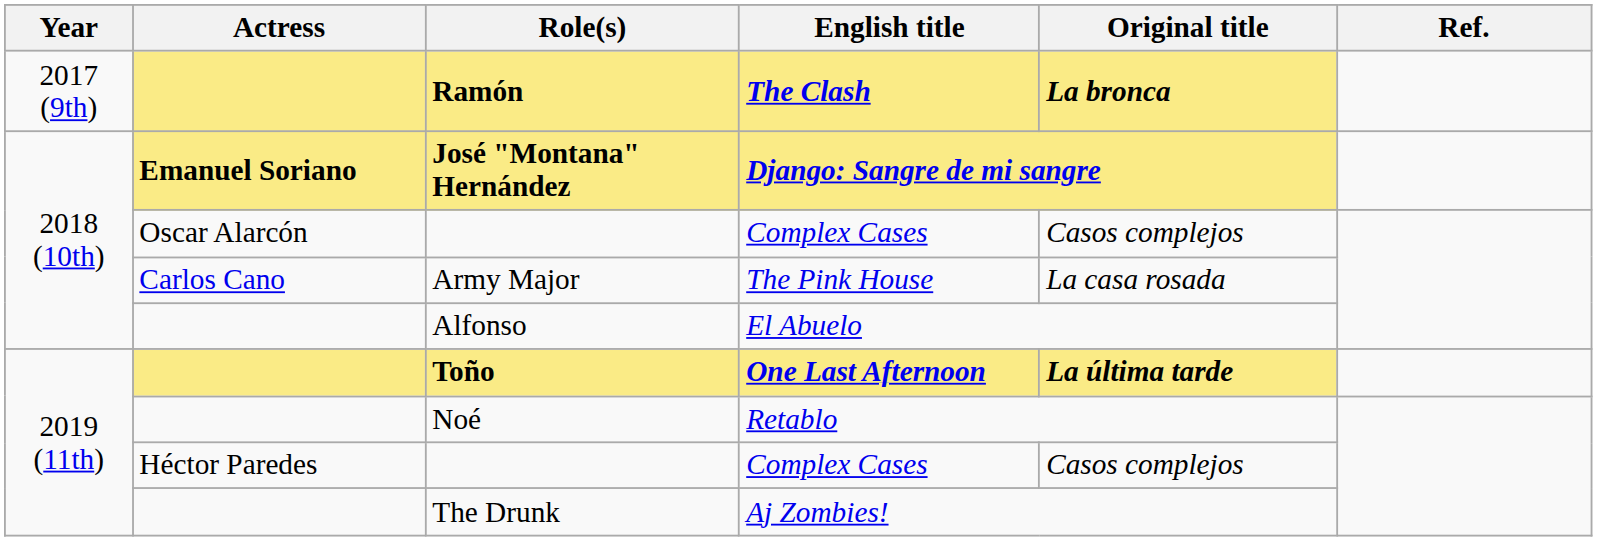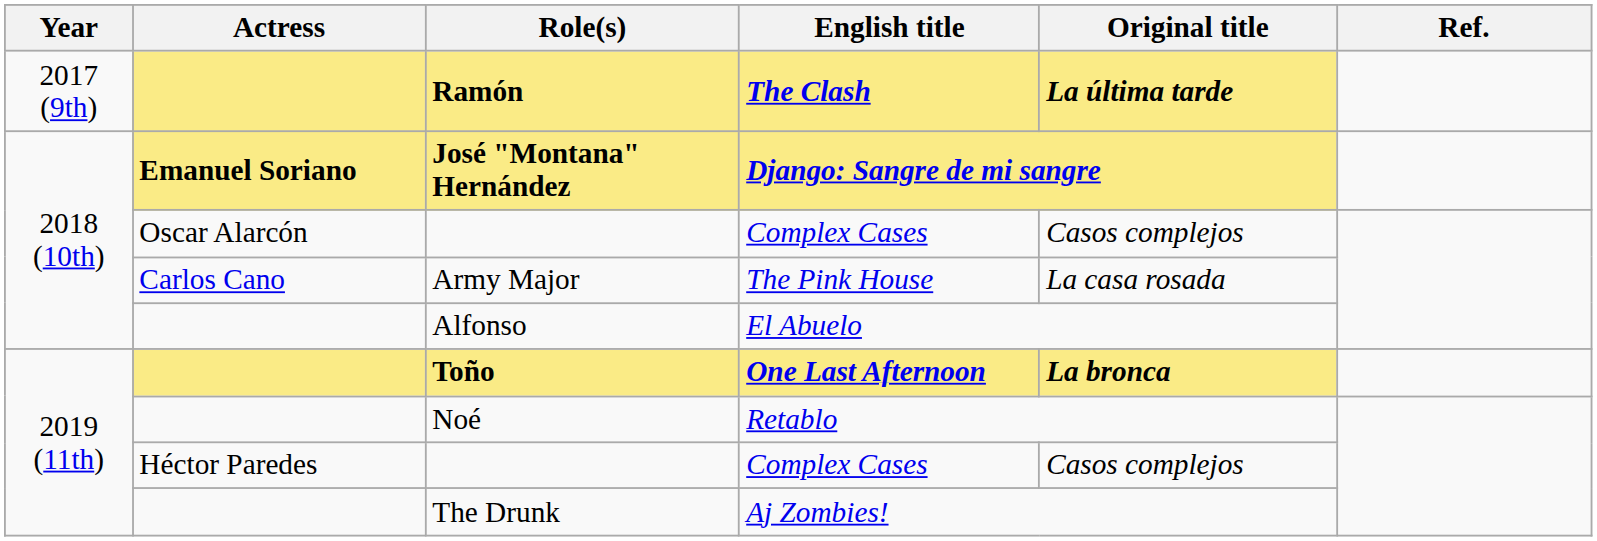 <table class="wikitable">
 <tr>
 <th width="100">Year</th>
 <th width="300">Actress</th>
 <th width="300">Role(s)</th>
 <th width="300">English title</th>
 <th width="300">Original title</th>
 <th width="300">Ref.</th>
 </tr>
 <tr>
 <td style="text-align:center;">2017<br>(<a href='#'>9th</a>)</td>
 <td style="background:#FAEB86"><strong></strong></td>
 <td style="background:#FAEB86;"><strong>Ramón</strong></td>
 <td style="background:#FAEB86;"><strong><em><a href='#'>The Clash</a></em></strong></td>
-<td style="background:#FAEB86;"><strong><em>La bronca</em></strong></td>
+<td style="background:#FAEB86;"><strong><em>La última tarde</em></strong></td>
 <td style="text-align:center;"></td>
 </tr>
 <tr>
 <td rowspan="4" style="text-align:center;">2018<br>(<a href='#'>10th</a>)</td>
 <td style="background:#FAEB86"><strong>Emanuel Soriano</strong></td>
 <td style="background:#FAEB86;"><strong>José "Montana" Hernández</strong></td>
 <td colspan="2" style="background:#FAEB86;"><strong><em><a href='#'>Django: Sangre de mi sangre</a></em></strong></td>
 <td style="text-align:center;"></td>
 </tr>
 <tr>
 <td>Oscar Alarcón</td>
 <td></td>
 <td><em><a href='#'>Complex Cases</a></em></td>
 <td><em>Casos complejos</em></td>
 <td rowspan="3" style="text-align:center;"></td>
 </tr>
 <tr>
 <td><a href='#'>Carlos Cano</a></td>
 <td>Army Major</td>
 <td><em><a href='#'>The Pink House</a></em></td>
 <td><em>La casa rosada</em></td>
 </tr>
 <tr>
 <td></td>
 <td>Alfonso</td>
 <td colspan="2"><em><a href='#'>El Abuelo</a></em></td>
 </tr>
 <tr>
 <td rowspan="5" style="text-align:center;">2019<br>(<a href='#'>11th</a>)</td>
 <td style="background:#FAEB86"><strong></strong></td>
 <td style="background:#FAEB86;"><strong>Toño</strong></td>
 <td style="background:#FAEB86;"><strong><em><a href='#'>One Last Afternoon</a></em></strong></td>
-<td style="background:#FAEB86;"><strong><em>La última tarde</em></strong></td>
+<td style="background:#FAEB86;"><strong><em>La bronca</em></strong></td>
 <td style="text-align:center;"></td>
 </tr>
 <tr>
 <td></td>
 <td>Noé</td>
 <td colspan="2"><em><a href='#'>Retablo</a></em></td>
 <td rowspan="4" style="text-align:center;"></td>
 </tr>
 <tr>
 <td>Héctor Paredes</td>
 <td></td>
 <td><em><a href='#'>Complex Cases</a></em></td>
 <td><em>Casos complejos</em></td>
 </tr>
 <tr>
 <td></td>
 <td>The Drunk</td>
 <td colspan="2"><em><a href='#'>Aj Zombies!</a></em></td>
 </tr>
 </table>
